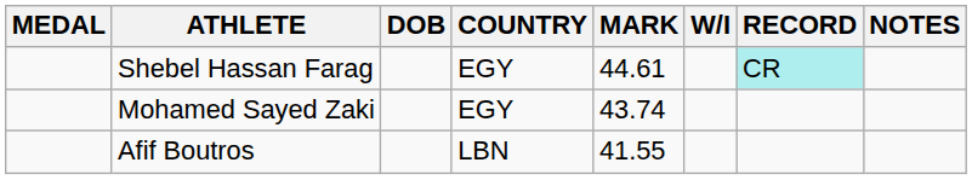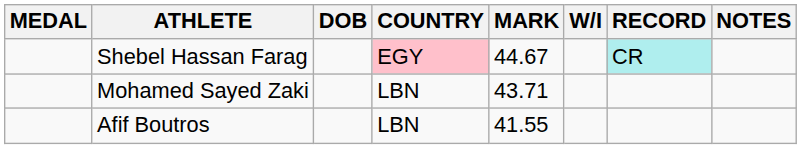 <table class="wikitable">
 <tr>
 <th>MEDAL</th>
 <th>ATHLETE</th>
 <th>DOB</th>
 <th>COUNTRY</th>
 <th>MARK</th>
 <th>W/I</th>
 <th>RECORD</th>
 <th>NOTES</th>
 </tr>
 <tr>
 <td></td>
 <td>Shebel Hassan Farag</td>
 <td></td>
-<td>EGY</td>
-<td>44.61</td>
+<td style="background: pink;">EGY</td>
+<td>44.67</td>
 <td></td>
 <td style="background: paleturquoise;">CR</td>
 <td></td>
 </tr>
 <tr>
 <td></td>
 <td>Mohamed Sayed Zaki</td>
 <td></td>
-<td>EGY</td>
-<td>43.74</td>
+<td>LBN</td>
+<td>43.71</td>
 <td></td>
 <td></td>
 <td></td>
 </tr>
 <tr>
 <td></td>
 <td>Afif Boutros</td>
 <td></td>
 <td>LBN</td>
 <td>41.55</td>
 <td></td>
 <td></td>
 <td></td>
 </tr>
 </table>
